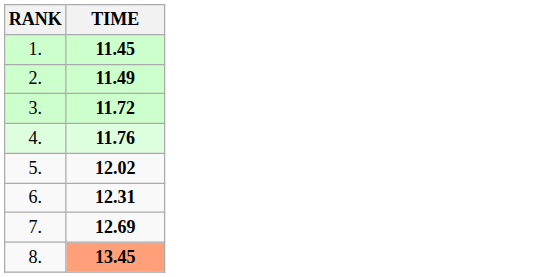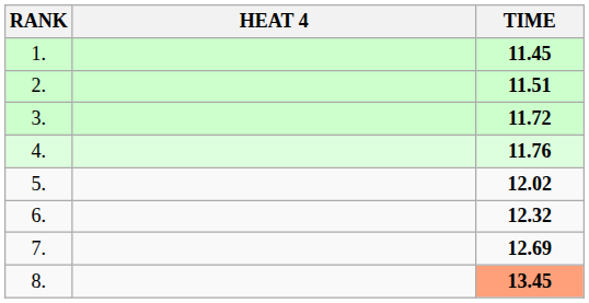 <table class="wikitable" style="border-collapse: collapse; font-size: 90%;">
 <tr>
 <th>RANK</th>
+<th style="width: 20em">HEAT 4</th>
 <th style="width: 5em">TIME</th>
 </tr>
 <tr style="background:#ccffcc;">
 <td align="center">1.</td>
+<td></td>
 <td align="center"><strong>11.45</strong></td>
 </tr>
 <tr style="background:#ccffcc;">
 <td align="center">2.</td>
-<td align="center"><strong>11.49</strong></td>
+<td></td>
+<td align="center"><strong>11.51</strong></td>
 </tr>
 <tr style="background:#ccffcc;">
 <td align="center">3.</td>
+<td></td>
 <td align="center"><strong>11.72</strong></td>
 </tr>
 <tr style="background:#ddffdd;">
 <td align="center">4.</td>
+<td></td>
 <td align="center"><strong>11.76</strong></td>
 </tr>
 <tr>
 <td align="center">5.</td>
+<td></td>
 <td align="center"><strong>12.02</strong></td>
 </tr>
 <tr>
 <td align="center">6.</td>
-<td align="center"><strong>12.31</strong></td>
+<td></td>
+<td align="center"><strong>12.32</strong></td>
 </tr>
 <tr>
 <td align="center">7.</td>
+<td></td>
 <td align="center"><strong>12.69</strong></td>
 </tr>
 <tr>
 <td align="center">8.</td>
+<td></td>
 <td align="center" style="background: lightsalmon;"><strong>13.45</strong></td>
 </tr>
 </table>
